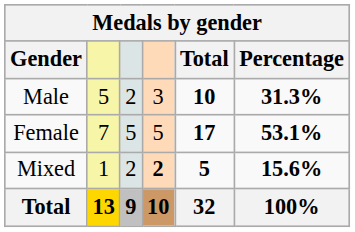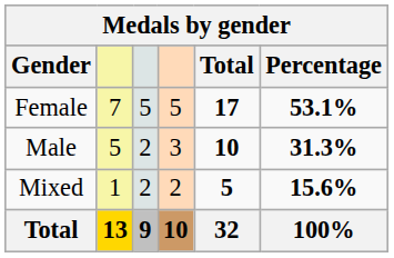 <table class=wikitable style=font-size:85%;float:center;text-align:center>
 <tr>
 <th colspan=6>Medals by gender</th>
 </tr>
 <tr>
 <th>Gender</th>
 <td bgcolor=F7F6A8></td>
 <td bgcolor=DCE5E5></td>
 <td bgcolor=FFDAB9></td>
 <th>Total</th>
 <th>Percentage</th>
 </tr>
 <tr>
+<td>Female</td>
+<td bgcolor=F7F6A8>7</td>
+<td bgcolor=DCE5E5>5</td>
+<td bgcolor=FFDAB9>5</td>
+<td><strong>17</strong></td>
+<td><strong>53.1%</strong></td>
+</tr>
+<tr>
 <td>Male</td>
 <td bgcolor=F7F6A8>5</td>
 <td bgcolor=DCE5E5>2</td>
 <td bgcolor=FFDAB9>3</td>
 <td><strong>10</strong></td>
 <td><strong>31.3%</strong></td>
 </tr>
 <tr>
-<td>Female</td>
-<td bgcolor=F7F6A8>7</td>
-<td bgcolor=DCE5E5>5</td>
-<td bgcolor=FFDAB9>5</td>
-<td><strong>17</strong></td>
-<td><strong>53.1%</strong></td>
-</tr>
-<tr>
 <td>Mixed</td>
 <td bgcolor=F7F6A8>1</td>
 <td bgcolor=DCE5E5>2</td>
-<td bgcolor=FFDAB9><strong>2</strong></td>
+<td bgcolor=FFDAB9>2</td>
 <td><strong>5</strong></td>
 <td><strong>15.6%</strong></td>
 </tr>
 <tr>
 <th>Total</th>
 <th style=background:gold>13</th>
 <th style=background:silver>9</th>
 <th style=background:#c96>10</th>
 <th>32</th>
 <th>100%</th>
 </tr>
 </table>
